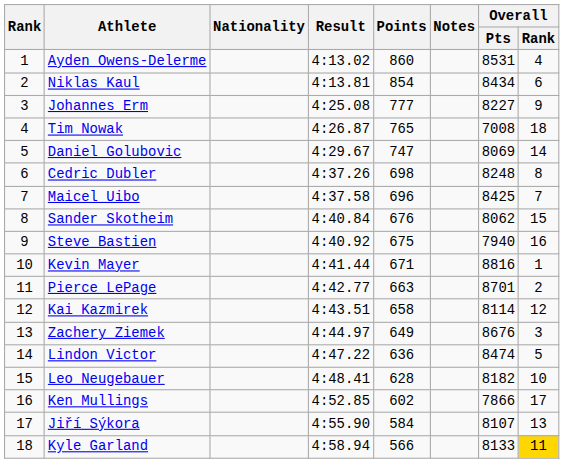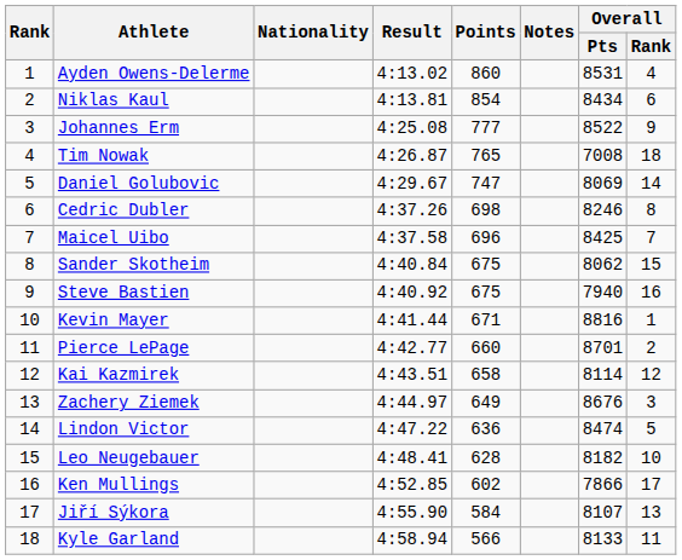 <table class="wikitable sortable" style="text-align:center">
 <tr>
 <th rowspan=2>Rank</th>
 <th rowspan=2>Athlete</th>
 <th rowspan=2>Nationality</th>
 <th rowspan=2>Result</th>
 <th rowspan=2>Points</th>
 <th rowspan=2>Notes</th>
 <th colspan=2>Overall</th>
 </tr>
 <tr>
 <th>Pts</th>
 <th>Rank</th>
 </tr>
 <tr>
 <td>1</td>
 <td align=left><a href='#'>Ayden Owens-Delerme</a></td>
 <td align=left></td>
 <td>4:13.02</td>
 <td>860</td>
 <td></td>
 <td>8531</td>
 <td>4</td>
 </tr>
 <tr>
 <td>2</td>
 <td align=left><a href='#'>Niklas Kaul</a></td>
 <td align=left></td>
 <td>4:13.81</td>
 <td>854</td>
 <td></td>
 <td>8434</td>
 <td>6</td>
 </tr>
 <tr>
 <td>3</td>
 <td align=left><a href='#'>Johannes Erm</a></td>
 <td align=left></td>
 <td>4:25.08</td>
 <td>777</td>
 <td></td>
-<td>8227</td>
+<td>8522</td>
 <td>9</td>
 </tr>
 <tr>
 <td>4</td>
 <td align=left><a href='#'>Tim Nowak</a></td>
 <td align=left></td>
 <td>4:26.87</td>
 <td>765</td>
 <td></td>
 <td>7008</td>
 <td>18</td>
 </tr>
 <tr>
 <td>5</td>
 <td align=left><a href='#'>Daniel Golubovic</a></td>
 <td align=left></td>
 <td>4:29.67</td>
 <td>747</td>
 <td></td>
 <td>8069</td>
 <td>14</td>
 </tr>
 <tr>
 <td>6</td>
 <td align=left><a href='#'>Cedric Dubler</a></td>
 <td align=left></td>
 <td>4:37.26</td>
 <td>698</td>
 <td></td>
-<td>8248</td>
+<td>8246</td>
 <td>8</td>
 </tr>
 <tr>
 <td>7</td>
 <td align=left><a href='#'>Maicel Uibo</a></td>
 <td align=left></td>
 <td>4:37.58</td>
 <td>696</td>
 <td></td>
 <td>8425</td>
 <td>7</td>
 </tr>
 <tr>
 <td>8</td>
 <td align=left><a href='#'>Sander Skotheim</a></td>
 <td align=left></td>
 <td>4:40.84</td>
-<td>676</td>
+<td>675</td>
 <td></td>
 <td>8062</td>
 <td>15</td>
 </tr>
 <tr>
 <td>9</td>
 <td align=left><a href='#'>Steve Bastien</a></td>
 <td align=left></td>
 <td>4:40.92</td>
 <td>675</td>
 <td></td>
 <td>7940</td>
 <td>16</td>
 </tr>
 <tr>
 <td>10</td>
 <td align=left><a href='#'>Kevin Mayer</a></td>
 <td align=left></td>
 <td>4:41.44</td>
 <td>671</td>
 <td></td>
 <td>8816</td>
 <td>1</td>
 </tr>
 <tr>
 <td>11</td>
 <td align=left><a href='#'>Pierce LePage</a></td>
 <td align=left></td>
 <td>4:42.77</td>
-<td>663</td>
+<td>660</td>
 <td></td>
 <td>8701</td>
 <td>2</td>
 </tr>
 <tr>
 <td>12</td>
 <td align=left><a href='#'>Kai Kazmirek</a></td>
 <td align=left></td>
 <td>4:43.51</td>
 <td>658</td>
 <td></td>
 <td>8114</td>
 <td>12</td>
 </tr>
 <tr>
 <td>13</td>
 <td align=left><a href='#'>Zachery Ziemek</a></td>
 <td align=left></td>
 <td>4:44.97</td>
 <td>649</td>
 <td></td>
 <td>8676</td>
 <td>3</td>
 </tr>
 <tr>
 <td>14</td>
 <td align=left><a href='#'>Lindon Victor</a></td>
 <td align=left></td>
 <td>4:47.22</td>
 <td>636</td>
 <td></td>
 <td>8474</td>
 <td>5</td>
 </tr>
 <tr>
 <td>15</td>
 <td align=left><a href='#'>Leo Neugebauer</a></td>
 <td align=left></td>
 <td>4:48.41</td>
 <td>628</td>
 <td></td>
 <td>8182</td>
 <td>10</td>
 </tr>
 <tr>
 <td>16</td>
 <td align=left><a href='#'>Ken Mullings</a></td>
 <td align=left></td>
 <td>4:52.85</td>
 <td>602</td>
 <td></td>
 <td>7866</td>
 <td>17</td>
 </tr>
 <tr>
 <td>17</td>
 <td align=left><a href='#'>Jiří Sýkora</a></td>
 <td align=left></td>
 <td>4:55.90</td>
 <td>584</td>
 <td></td>
 <td>8107</td>
 <td>13</td>
 </tr>
 <tr>
 <td>18</td>
 <td align=left><a href='#'>Kyle Garland</a></td>
 <td align=left></td>
 <td>4:58.94</td>
 <td>566</td>
 <td></td>
 <td>8133</td>
-<td style="background: gold;">11</td>
+<td>11</td>
 </tr>
 </table>
